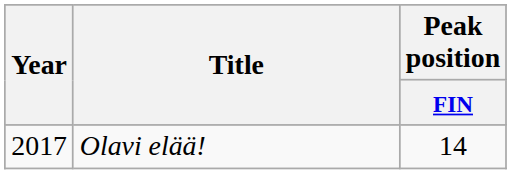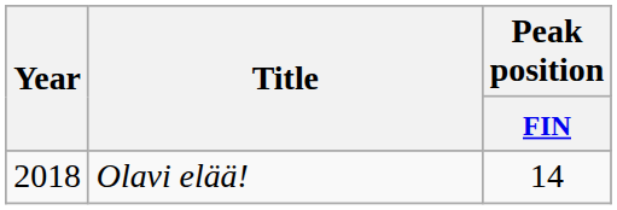 <table class="wikitable">
 <tr>
 <th align="center" rowspan="2">Year</th>
 <th align="center" rowspan="2" width="180">Title</th>
 <th align="center" colspan="1">Peak position</th>
 </tr>
 <tr>
 <th width="20"><small><a href='#'>FIN</a></small><br></th>
 </tr>
 <tr>
-<td align="center">2017</td>
+<td align="center">2018</td>
 <td><em>Olavi elää!</em></td>
 <td align="center">14<br></td>
 </tr>
 </table>
